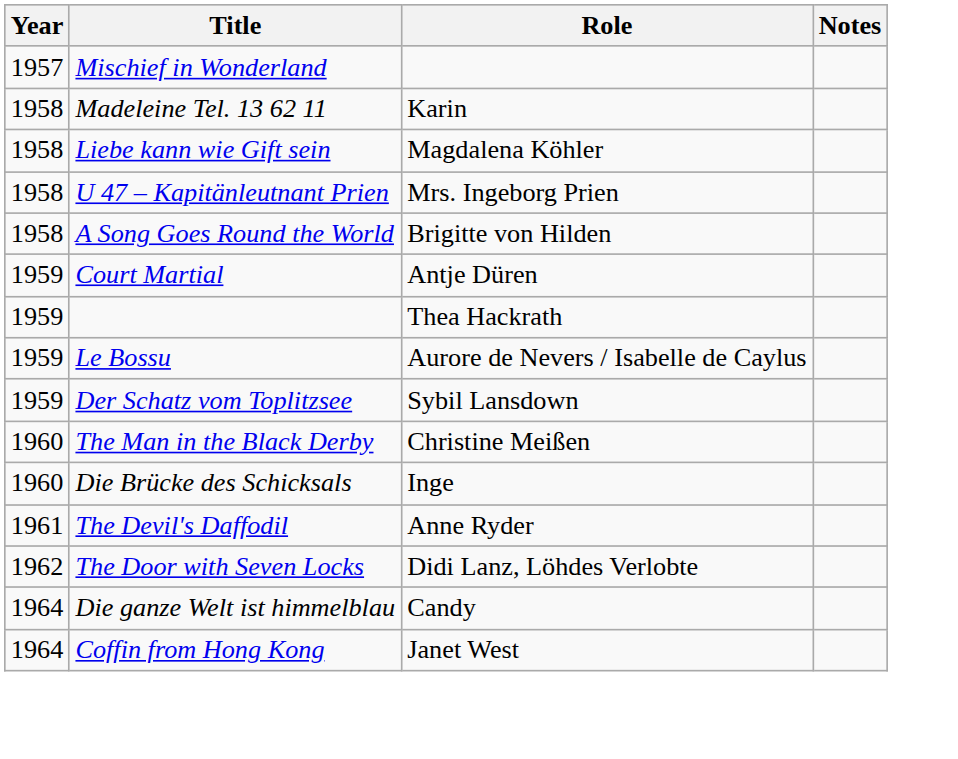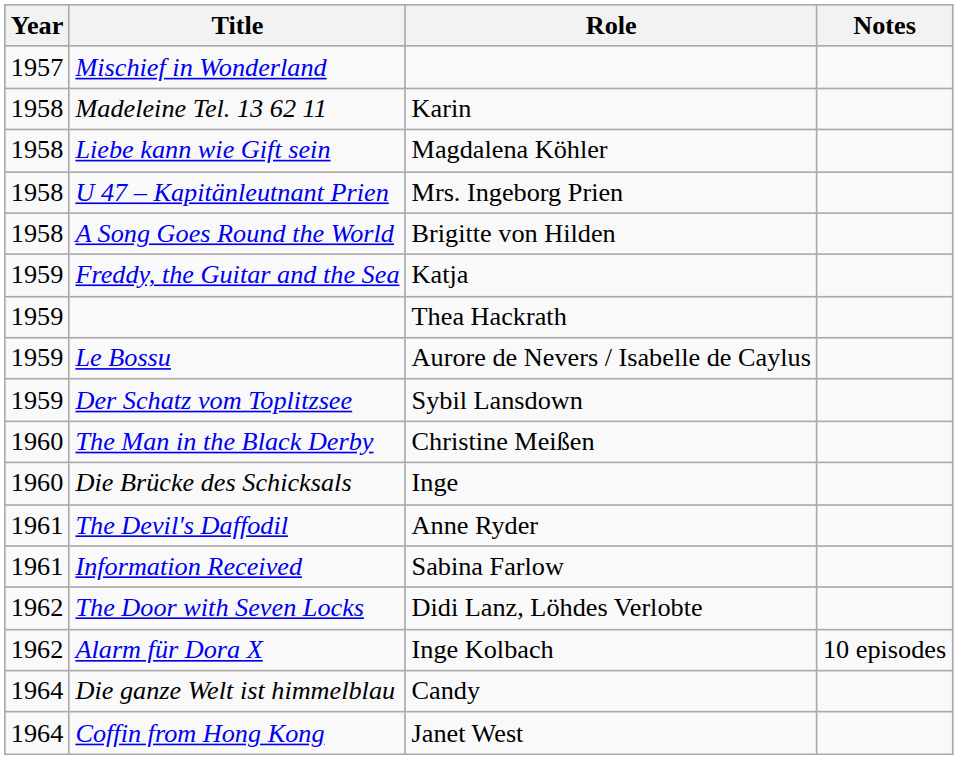 <table class="wikitable">
 <tr>
 <th>Year</th>
 <th>Title</th>
 <th>Role</th>
 <th>Notes</th>
 </tr>
 <tr>
 <td>1957</td>
 <td><em><a href='#'>Mischief in Wonderland</a></em></td>
 <td></td>
 <td></td>
 </tr>
 <tr>
 <td>1958</td>
 <td><em>Madeleine Tel. 13 62 11</em></td>
 <td>Karin</td>
 <td></td>
 </tr>
 <tr>
 <td>1958</td>
 <td><em><a href='#'>Liebe kann wie Gift sein</a></em></td>
 <td>Magdalena Köhler</td>
 <td></td>
 </tr>
 <tr>
 <td>1958</td>
 <td><em><a href='#'>U 47 – Kapitänleutnant Prien</a></em></td>
 <td>Mrs. Ingeborg Prien</td>
 <td></td>
 </tr>
 <tr>
 <td>1958</td>
 <td><em><a href='#'>A Song Goes Round the World</a></em></td>
 <td>Brigitte von Hilden</td>
 <td></td>
 </tr>
 <tr>
 <td>1959</td>
-<td><em><a href='#'>Court Martial</a></em></td>
-<td>Antje Düren</td>
+<td><em><a href='#'>Freddy, the Guitar and the Sea</a></em></td>
+<td>Katja</td>
 <td></td>
 </tr>
 <tr>
 <td>1959</td>
 <td><em></em></td>
 <td>Thea Hackrath</td>
 <td></td>
 </tr>
 <tr>
 <td>1959</td>
 <td><em><a href='#'>Le Bossu</a></em></td>
 <td>Aurore de Nevers / Isabelle de Caylus</td>
 <td></td>
 </tr>
 <tr>
 <td>1959</td>
 <td><em><a href='#'>Der Schatz vom Toplitzsee</a></em></td>
 <td>Sybil Lansdown</td>
 <td></td>
 </tr>
 <tr>
 <td>1960</td>
 <td><em><a href='#'>The Man in the Black Derby</a></em></td>
 <td>Christine Meißen</td>
 <td></td>
 </tr>
 <tr>
 <td>1960</td>
 <td><em>Die Brücke des Schicksals</em></td>
 <td>Inge</td>
 <td></td>
 </tr>
 <tr>
 <td>1961</td>
 <td><em><a href='#'>The Devil's Daffodil</a></em></td>
 <td>Anne Ryder</td>
 <td></td>
 </tr>
 <tr>
+<td>1961</td>
+<td><em><a href='#'>Information Received</a></em></td>
+<td>Sabina Farlow</td>
+<td></td>
+</tr>
+<tr>
 <td>1962</td>
 <td><em><a href='#'>The Door with Seven Locks</a></em></td>
 <td>Didi Lanz, Löhdes Verlobte</td>
 <td></td>
+</tr>
+<tr>
+<td>1962</td>
+<td><em><a href='#'>Alarm für Dora X</a></em></td>
+<td>Inge Kolbach</td>
+<td>10 episodes</td>
 </tr>
 <tr>
 <td>1964</td>
 <td><em>Die ganze Welt ist himmelblau</em></td>
 <td>Candy</td>
 <td></td>
 </tr>
 <tr>
 <td>1964</td>
 <td><em><a href='#'>Coffin from Hong Kong</a></em></td>
 <td>Janet West</td>
 <td></td>
 </tr>
 </table>
